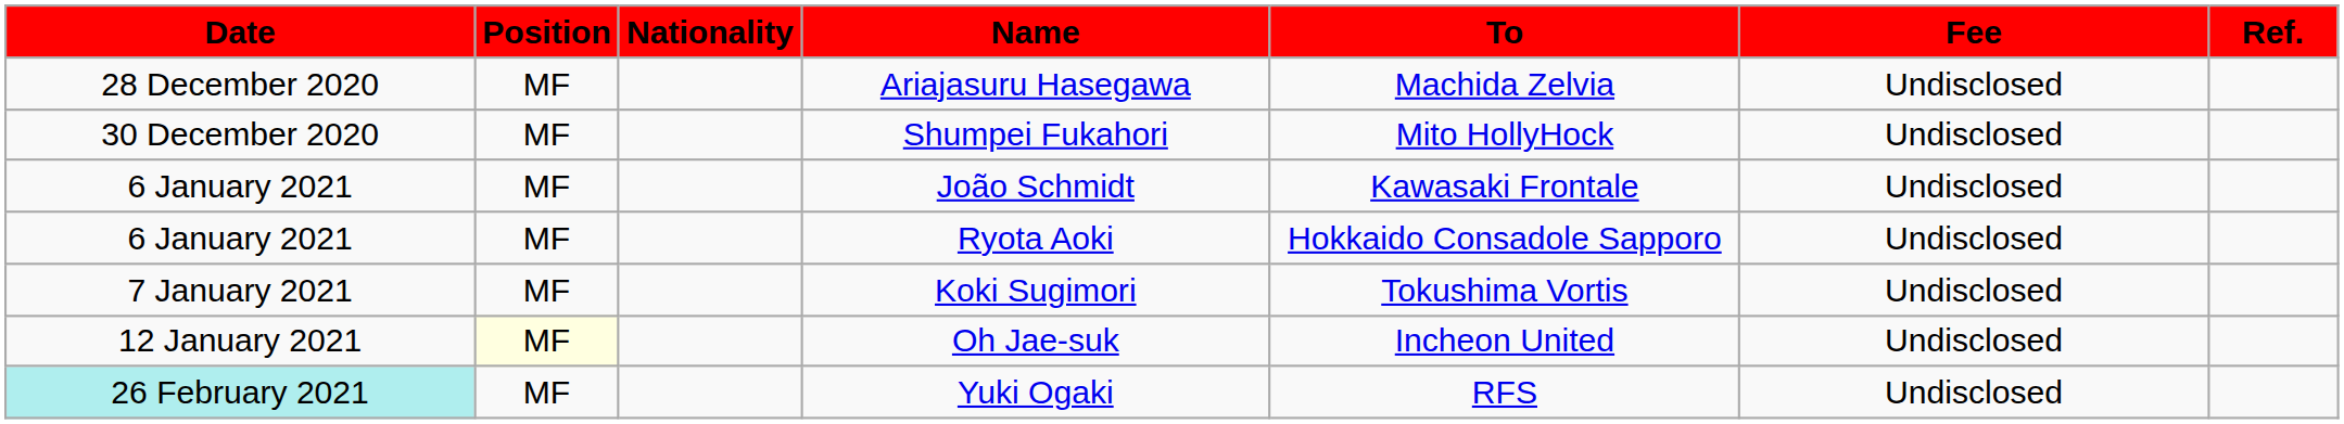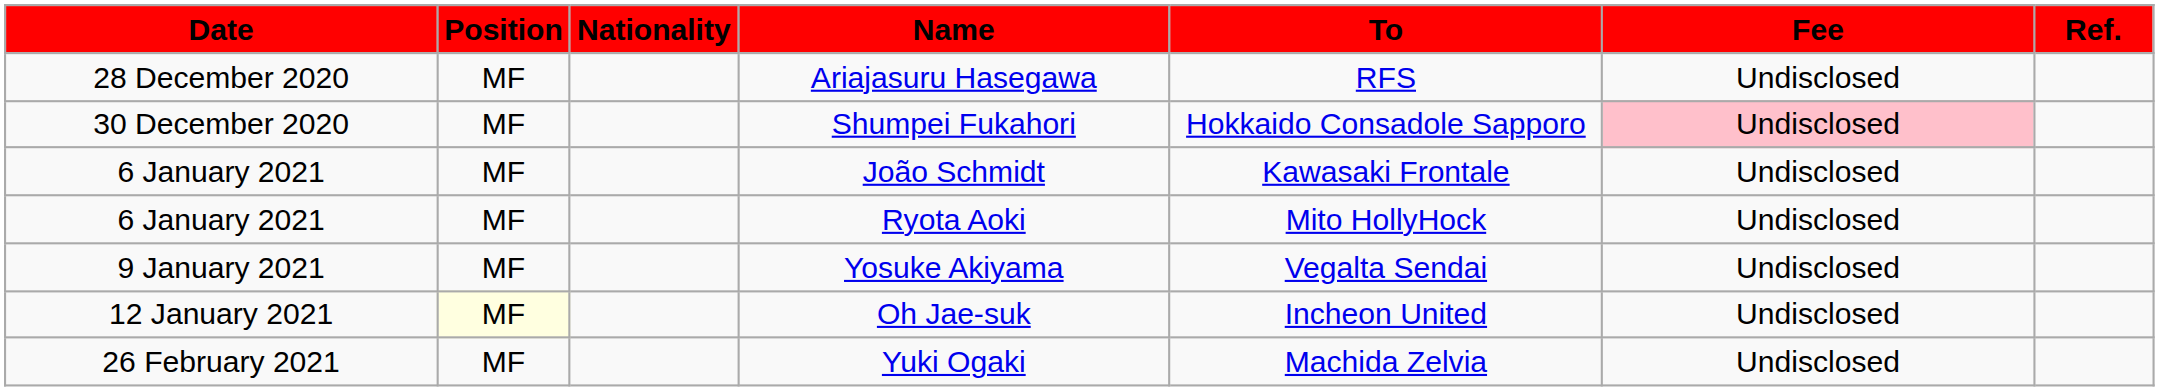 <table class="wikitable"  style="text-align:center; font-size:90%; ">
 <tr>
 <th style="background:#FF0000; color:#000000; width:200px;">Date</th>
 <th style="background:#FF0000; color:#000000; width:50px;">Position</th>
 <th style="background:#FF0000; color:#000000; width:50px;">Nationality</th>
 <th style="background:#FF0000; color:#000000; width:200px;">Name</th>
 <th style="background:#FF0000; color:#000000; width:200px;">To</th>
 <th style="background:#FF0000; color:#000000; width:200px;">Fee</th>
 <th style="background:#FF0000; color:#000000; width:50px;">Ref.</th>
 </tr>
 <tr>
 <td>28 December 2020</td>
 <td>MF</td>
 <td></td>
 <td><a href='#'>Ariajasuru Hasegawa</a></td>
-<td><a href='#'>Machida Zelvia</a></td>
+<td><a href='#'>RFS</a></td>
 <td>Undisclosed</td>
 <td></td>
 </tr>
 <tr>
 <td>30 December 2020</td>
 <td>MF</td>
 <td></td>
 <td><a href='#'>Shumpei Fukahori</a></td>
-<td><a href='#'>Mito HollyHock</a></td>
-<td>Undisclosed</td>
+<td><a href='#'>Hokkaido Consadole Sapporo</a></td>
+<td style="background: pink;">Undisclosed</td>
 <td></td>
 </tr>
 <tr>
 <td>6 January 2021</td>
 <td>MF</td>
 <td></td>
 <td><a href='#'>João Schmidt</a></td>
 <td><a href='#'>Kawasaki Frontale</a></td>
 <td>Undisclosed</td>
 <td></td>
 </tr>
 <tr>
 <td>6 January 2021</td>
 <td>MF</td>
 <td></td>
 <td><a href='#'>Ryota Aoki</a></td>
-<td><a href='#'>Hokkaido Consadole Sapporo</a></td>
+<td><a href='#'>Mito HollyHock</a></td>
 <td>Undisclosed</td>
 <td></td>
 </tr>
 <tr>
-<td>7 January 2021</td>
+<td>9 January 2021</td>
 <td>MF</td>
 <td></td>
-<td><a href='#'>Koki Sugimori</a></td>
-<td><a href='#'>Tokushima Vortis</a></td>
+<td><a href='#'>Yosuke Akiyama</a></td>
+<td><a href='#'>Vegalta Sendai</a></td>
 <td>Undisclosed</td>
 <td></td>
 </tr>
 <tr>
 <td>12 January 2021</td>
 <td style="background: lightyellow;">MF</td>
 <td></td>
 <td><a href='#'>Oh Jae-suk</a></td>
 <td><a href='#'>Incheon United</a></td>
 <td>Undisclosed</td>
 <td></td>
 </tr>
 <tr>
-<td style="background: paleturquoise;">26 February 2021</td>
+<td>26 February 2021</td>
 <td>MF</td>
 <td></td>
 <td><a href='#'>Yuki Ogaki</a></td>
-<td><a href='#'>RFS</a></td>
+<td><a href='#'>Machida Zelvia</a></td>
 <td>Undisclosed</td>
 <td></td>
 </tr>
 </table>
